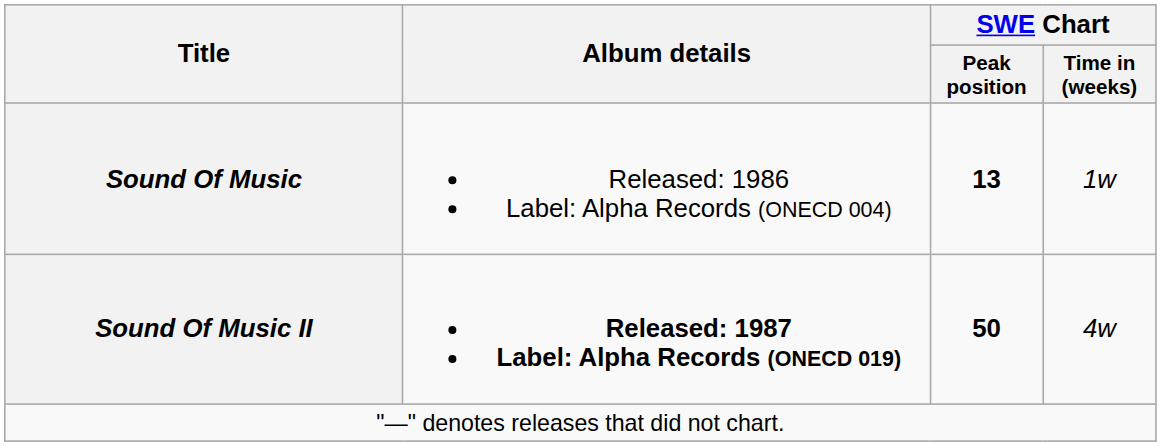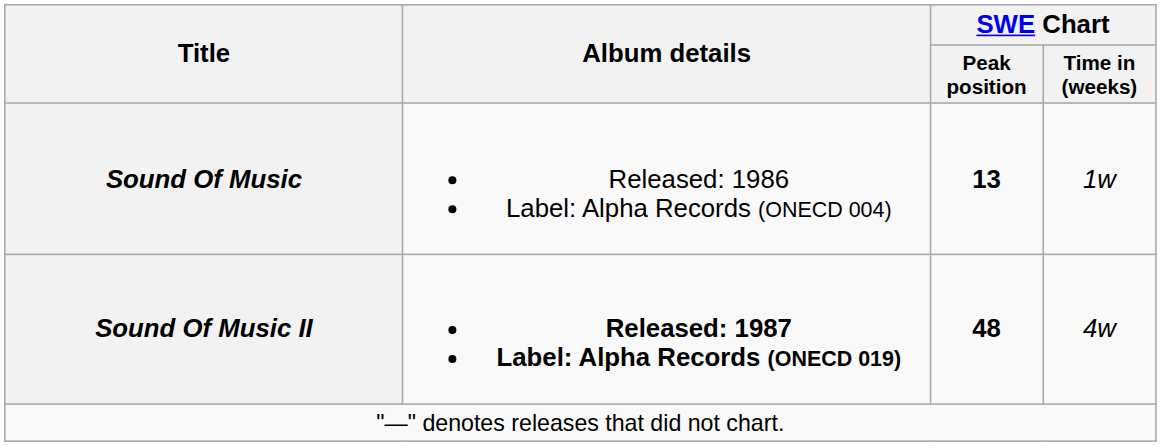 <table class="wikitable plainrowheaders" style="text-align:center;" border="1">
 <tr>
 <th scope="col" rowspan="2" style="width:15em;">Title</th>
 <th scope="col" rowspan="2" style="width:20em;">Album details</th>
 <th scope="col" colspan="2"><a href='#'>SWE</a> Chart</th>
 </tr>
 <tr>
 <th scope="col" style="width:5em;font-size:80%;">Peak position</th>
 <th scope="col" style="width:5em;font-size:80%;">Time in<br>(weeks)</th>
 </tr>
 <tr>
 <th scope="row"><em>Sound Of Music</em></th>
 <td><br><ul><li>Released: 1986</li><li>Label: Alpha Records <small>(ONECD 004)</small></li></ul></td>
 <td><strong>13</strong></td>
 <td><em>1w</em></td>
 </tr>
 <tr>
 <th scope="row"><em>Sound Of Music II</em></th>
 <td><strong><br><ul><li>Released: 1987</li><li>Label: Alpha Records <small>(ONECD 019)</small></li></ul></strong></td>
-<td><strong>50</strong></td>
+<td><strong>48</strong></td>
 <td><em>4w</em></td>
 </tr>
 <tr>
 <td colspan="5" style="font-size:90%">"—" denotes releases that did not chart.</td>
 </tr>
 </table>
